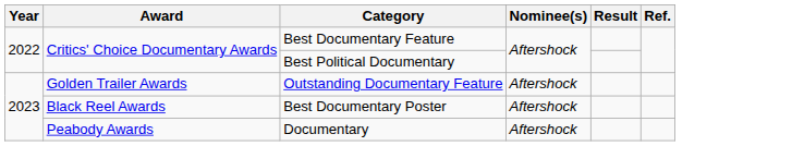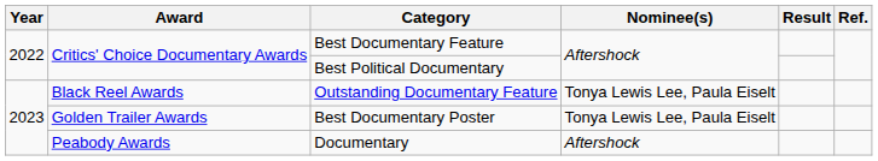 <table class="wikitable">
 <tr>
 <th>Year</th>
 <th>Award</th>
 <th>Category</th>
 <th>Nominee(s)</th>
 <th>Result</th>
 <th>Ref.</th>
 </tr>
 <tr>
 <td rowspan="2">2022</td>
 <td rowspan="2"><a href='#'>Critics' Choice Documentary Awards</a></td>
 <td>Best Documentary Feature</td>
 <td rowspan="2"><em>Aftershock</em></td>
 <td></td>
 <td rowspan="2" style="text-align:center;"></td>
 </tr>
 <tr>
 <td>Best Political Documentary</td>
 <td></td>
 </tr>
 <tr>
 <td rowspan="3">2023</td>
-<td><a href='#'>Golden Trailer Awards</a></td>
+<td><a href='#'>Black Reel Awards</a></td>
 <td><a href='#'>Outstanding Documentary Feature</a></td>
-<td><em>Aftershock</em></td>
+<td>Tonya Lewis Lee, Paula Eiselt</td>
 <td></td>
 <td style="text-align:center;"></td>
 </tr>
 <tr>
-<td><a href='#'>Black Reel Awards</a></td>
+<td><a href='#'>Golden Trailer Awards</a></td>
 <td>Best Documentary Poster</td>
-<td><em>Aftershock</em></td>
+<td>Tonya Lewis Lee, Paula Eiselt</td>
 <td></td>
 <td style="text-align:center;"></td>
 </tr>
 <tr>
 <td><a href='#'>Peabody Awards</a></td>
 <td>Documentary</td>
 <td><em>Aftershock</em></td>
 <td></td>
 <td></td>
 </tr>
 </table>
